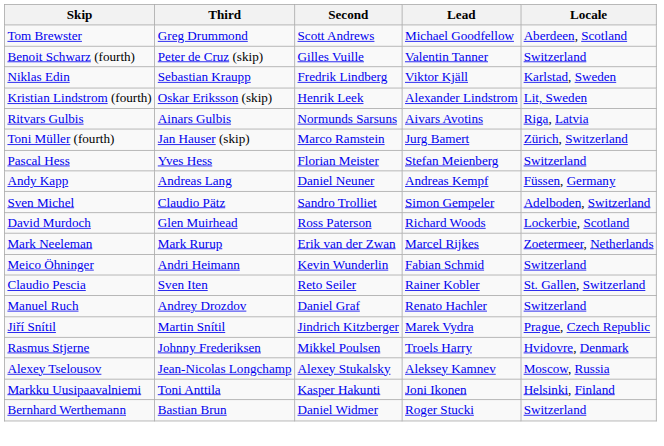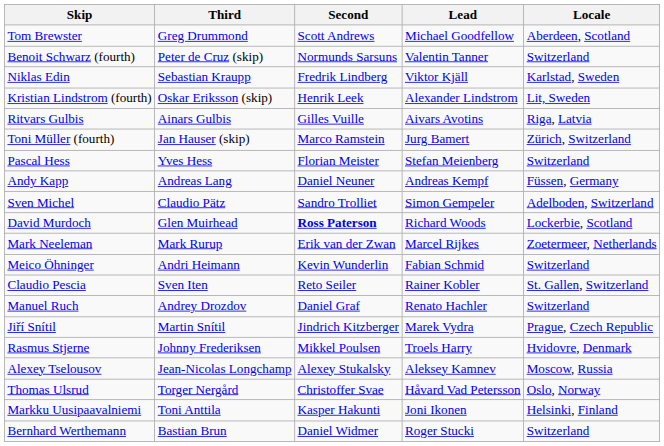 <table class=wikitable>
 <tr>
 <th>Skip</th>
 <th>Third</th>
 <th>Second</th>
 <th>Lead</th>
 <th>Locale</th>
 </tr>
 <tr>
 <td><a href='#'>Tom Brewster</a></td>
 <td><a href='#'>Greg Drummond</a></td>
 <td><a href='#'>Scott Andrews</a></td>
 <td><a href='#'>Michael Goodfellow</a></td>
 <td> <a href='#'>Aberdeen</a>, <a href='#'>Scotland</a></td>
 </tr>
 <tr>
 <td><a href='#'>Benoit Schwarz</a> (fourth)</td>
 <td><a href='#'>Peter de Cruz</a> (skip)</td>
-<td><a href='#'>Gilles Vuille</a></td>
+<td><a href='#'>Normunds Sarsuns</a></td>
 <td><a href='#'>Valentin Tanner</a></td>
 <td> <a href='#'>Switzerland</a></td>
 </tr>
 <tr>
 <td><a href='#'>Niklas Edin</a></td>
 <td><a href='#'>Sebastian Kraupp</a></td>
 <td><a href='#'>Fredrik Lindberg</a></td>
 <td><a href='#'>Viktor Kjäll</a></td>
 <td> <a href='#'>Karlstad</a>, <a href='#'>Sweden</a></td>
 </tr>
 <tr>
 <td><a href='#'>Kristian Lindstrom</a> (fourth)</td>
 <td><a href='#'>Oskar Eriksson</a> (skip)</td>
 <td><a href='#'>Henrik Leek</a></td>
 <td><a href='#'>Alexander Lindstrom</a></td>
 <td> <a href='#'>Lit, Sweden</a></td>
 </tr>
 <tr>
 <td><a href='#'>Ritvars Gulbis</a></td>
 <td><a href='#'>Ainars Gulbis</a></td>
-<td><a href='#'>Normunds Sarsuns</a></td>
+<td><a href='#'>Gilles Vuille</a></td>
 <td><a href='#'>Aivars Avotins</a></td>
 <td> <a href='#'>Riga</a>, <a href='#'>Latvia</a></td>
 </tr>
 <tr>
 <td><a href='#'>Toni Müller</a> (fourth)</td>
 <td><a href='#'>Jan Hauser</a> (skip)</td>
 <td><a href='#'>Marco Ramstein</a></td>
 <td><a href='#'>Jurg Bamert</a></td>
 <td> <a href='#'>Zürich</a>, <a href='#'>Switzerland</a></td>
 </tr>
 <tr>
 <td><a href='#'>Pascal Hess</a></td>
 <td><a href='#'>Yves Hess</a></td>
 <td><a href='#'>Florian Meister</a></td>
 <td><a href='#'>Stefan Meienberg</a></td>
 <td> <a href='#'>Switzerland</a></td>
 </tr>
 <tr>
 <td><a href='#'>Andy Kapp</a></td>
 <td><a href='#'>Andreas Lang</a></td>
 <td><a href='#'>Daniel Neuner</a></td>
 <td><a href='#'>Andreas Kempf</a></td>
 <td> <a href='#'>Füssen</a>, <a href='#'>Germany</a></td>
 </tr>
 <tr>
 <td><a href='#'>Sven Michel</a></td>
 <td><a href='#'>Claudio Pätz</a></td>
 <td><a href='#'>Sandro Trolliet</a></td>
 <td><a href='#'>Simon Gempeler</a></td>
 <td> <a href='#'>Adelboden</a>, <a href='#'>Switzerland</a></td>
 </tr>
 <tr>
 <td><a href='#'>David Murdoch</a></td>
 <td><a href='#'>Glen Muirhead</a></td>
-<td><a href='#'>Ross Paterson</a></td>
+<td><strong><a href='#'>Ross Paterson</a></strong></td>
 <td><a href='#'>Richard Woods</a></td>
 <td> <a href='#'>Lockerbie</a>, <a href='#'>Scotland</a></td>
 </tr>
 <tr>
 <td><a href='#'>Mark Neeleman</a></td>
 <td><a href='#'>Mark Rurup</a></td>
 <td><a href='#'>Erik van der Zwan</a></td>
 <td><a href='#'>Marcel Rijkes</a></td>
 <td> <a href='#'>Zoetermeer</a>, <a href='#'>Netherlands</a></td>
 </tr>
 <tr>
 <td><a href='#'>Meico Öhninger</a></td>
 <td><a href='#'>Andri Heimann</a></td>
 <td><a href='#'>Kevin Wunderlin</a></td>
 <td><a href='#'>Fabian Schmid</a></td>
 <td> <a href='#'>Switzerland</a></td>
 </tr>
 <tr>
 <td><a href='#'>Claudio Pescia</a></td>
 <td><a href='#'>Sven Iten</a></td>
 <td><a href='#'>Reto Seiler</a></td>
 <td><a href='#'>Rainer Kobler</a></td>
 <td> <a href='#'>St. Gallen</a>, <a href='#'>Switzerland</a></td>
 </tr>
 <tr>
 <td><a href='#'>Manuel Ruch</a></td>
 <td><a href='#'>Andrey Drozdov</a></td>
 <td><a href='#'>Daniel Graf</a></td>
 <td><a href='#'>Renato Hachler</a></td>
 <td> <a href='#'>Switzerland</a></td>
 </tr>
 <tr>
 <td><a href='#'>Jiří Snítil</a></td>
 <td><a href='#'>Martin Snítil</a></td>
 <td><a href='#'>Jindrich Kitzberger</a></td>
 <td><a href='#'>Marek Vydra</a></td>
 <td> <a href='#'>Prague</a>, <a href='#'>Czech Republic</a></td>
 </tr>
 <tr>
 <td><a href='#'>Rasmus Stjerne</a></td>
 <td><a href='#'>Johnny Frederiksen</a></td>
 <td><a href='#'>Mikkel Poulsen</a></td>
 <td><a href='#'>Troels Harry</a></td>
 <td> <a href='#'>Hvidovre</a>, <a href='#'>Denmark</a></td>
 </tr>
 <tr>
 <td><a href='#'>Alexey Tselousov</a></td>
 <td><a href='#'>Jean-Nicolas Longchamp</a></td>
 <td><a href='#'>Alexey Stukalsky</a></td>
 <td><a href='#'>Aleksey Kamnev</a></td>
 <td> <a href='#'>Moscow</a>, <a href='#'>Russia</a></td>
 </tr>
 <tr>
+<td><a href='#'>Thomas Ulsrud</a></td>
+<td><a href='#'>Torger Nergård</a></td>
+<td><a href='#'>Christoffer Svae</a></td>
+<td><a href='#'>Håvard Vad Petersson</a></td>
+<td> <a href='#'>Oslo</a>, <a href='#'>Norway</a></td>
+</tr>
+<tr>
 <td><a href='#'>Markku Uusipaavalniemi</a></td>
 <td><a href='#'>Toni Anttila</a></td>
 <td><a href='#'>Kasper Hakunti</a></td>
 <td><a href='#'>Joni Ikonen</a></td>
 <td> <a href='#'>Helsinki</a>, <a href='#'>Finland</a></td>
 </tr>
 <tr>
 <td><a href='#'>Bernhard Werthemann</a></td>
 <td><a href='#'>Bastian Brun</a></td>
 <td><a href='#'>Daniel Widmer</a></td>
 <td><a href='#'>Roger Stucki</a></td>
 <td> <a href='#'>Switzerland</a></td>
 </tr>
 </table>
